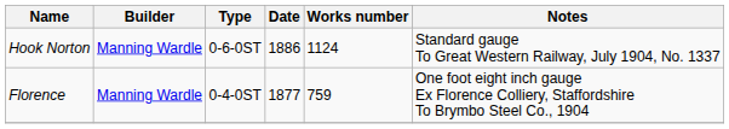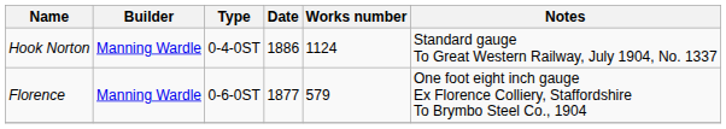 <table class="wikitable">
 <tr>
 <th>Name</th>
 <th>Builder</th>
 <th>Type</th>
 <th>Date</th>
 <th>Works number</th>
 <th>Notes</th>
 </tr>
 <tr>
 <td><em>Hook Norton</em></td>
 <td><a href='#'>Manning Wardle</a></td>
-<td>0-6-0ST</td>
+<td>0-4-0ST</td>
 <td>1886</td>
 <td>1124</td>
 <td>Standard gauge<br>To Great Western Railway, July 1904, No. 1337</td>
 </tr>
 <tr>
 <td><em>Florence</em></td>
 <td><a href='#'>Manning Wardle</a></td>
-<td>0-4-0ST</td>
+<td>0-6-0ST</td>
 <td>1877</td>
-<td>759</td>
+<td>579</td>
 <td>One foot eight inch gauge<br>Ex Florence Colliery, Staffordshire<br>To Brymbo Steel Co., 1904</td>
 </tr>
 <tr>
 </tr>
 </table>
